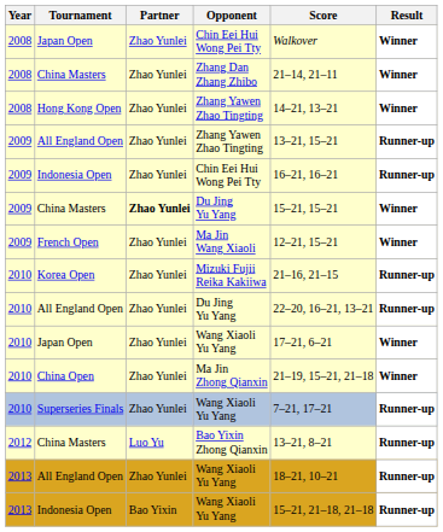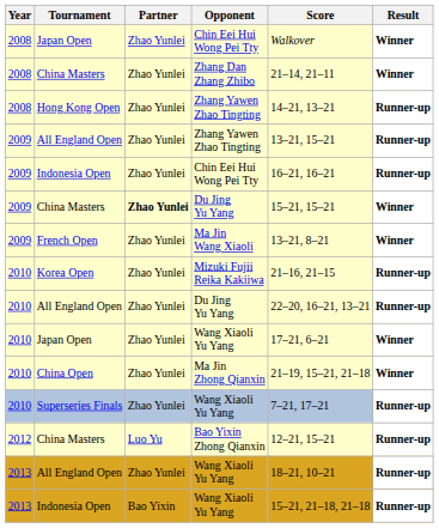 <table class="sortable wikitable" style="font-size: 90%;">
 <tr>
 <th>Year</th>
 <th>Tournament</th>
 <th>Partner</th>
 <th>Opponent</th>
 <th>Score</th>
 <th>Result</th>
 </tr>
 <tr style="background:#FFFFCC">
 <td align="center"><a href='#'>2008</a></td>
 <td align="left"><a href='#'>Japan Open</a></td>
 <td align="left"> <a href='#'>Zhao Yunlei</a></td>
 <td align="left"> <a href='#'>Chin Eei Hui</a> <br>  <a href='#'>Wong Pei Tty</a></td>
 <td align="left"><em>Walkover</em></td>
 <td style="text-align:left; background:white"> <strong>Winner</strong></td>
 </tr>
 <tr style="background:#FFFFCC">
 <td align="center"><a href='#'>2008</a></td>
 <td align="left"><a href='#'>China Masters</a></td>
 <td align="left"> Zhao Yunlei</td>
 <td align="left"> <a href='#'>Zhang Dan</a> <br>  <a href='#'>Zhang Zhibo</a></td>
 <td align="left">21–14, 21–11</td>
 <td style="text-align:left; background:white"> <strong>Winner</strong></td>
 </tr>
 <tr style="background:#FFFFCC">
 <td align="center"><a href='#'>2008</a></td>
 <td align="left"><a href='#'>Hong Kong Open</a></td>
 <td align="left"> Zhao Yunlei</td>
 <td align="left"> <a href='#'>Zhang Yawen</a> <br>  <a href='#'>Zhao Tingting</a></td>
 <td align="left">14–21, 13–21</td>
-<td style="text-align:left; background:white"> <strong>Winner</strong></td>
+<td style="text-align:left; background:white"> <strong>Runner-up</strong></td>
 </tr>
 <tr style="background:#FFFFCC">
 <td align="center"><a href='#'>2009</a></td>
 <td align="left"><a href='#'>All England Open</a></td>
 <td align="left"> Zhao Yunlei</td>
 <td align="left"> Zhang Yawen <br>  Zhao Tingting</td>
 <td align="left">13–21, 15–21</td>
 <td style="text-align:left; background:white"> <strong>Runner-up</strong></td>
 </tr>
 <tr style="background:#FFFFCC">
 <td align="center"><a href='#'>2009</a></td>
 <td align="left"><a href='#'>Indonesia Open</a></td>
 <td align="left"> Zhao Yunlei</td>
 <td align="left"> Chin Eei Hui <br>  Wong Pei Tty</td>
 <td align="left">16–21, 16–21</td>
 <td style="text-align:left; background:white"> <strong>Runner-up</strong></td>
 </tr>
 <tr style="background:#FFFFCC">
 <td align="center"><a href='#'>2009</a></td>
 <td align="left">China Masters</td>
 <td align="left"><strong> Zhao Yunlei</strong></td>
 <td align="left"> <a href='#'>Du Jing</a> <br>  <a href='#'>Yu Yang</a></td>
 <td align="left">15–21, 15–21</td>
 <td style="text-align:left; background:white"> <strong>Winner</strong></td>
 </tr>
 <tr style="background:#FFFFCC">
 <td align="center"><a href='#'>2009</a></td>
 <td align="left"><a href='#'>French Open</a></td>
 <td align="left"> Zhao Yunlei</td>
 <td align="left"> <a href='#'>Ma Jin</a> <br>  <a href='#'>Wang Xiaoli</a></td>
-<td align="left">12–21, 15–21</td>
+<td align="left">13–21, 8–21</td>
 <td style="text-align:left; background:white"> <strong>Winner</strong></td>
 </tr>
 <tr style="background:#FFFFCC">
 <td align="center"><a href='#'>2010</a></td>
 <td align="left"><a href='#'>Korea Open</a></td>
 <td align="left"> Zhao Yunlei</td>
 <td align="left"> <a href='#'>Mizuki Fujii</a> <br>  <a href='#'>Reika Kakiiwa</a></td>
 <td align="left">21–16, 21–15</td>
 <td style="text-align:left; background:white"> <strong>Runner-up</strong></td>
 </tr>
 <tr style="background:#FFFFCC">
 <td align="center"><a href='#'>2010</a></td>
 <td align="left">All England Open</td>
 <td align="left"> Zhao Yunlei</td>
 <td align="left"> Du Jing <br>  Yu Yang</td>
 <td align="left">22–20, 16–21, 13–21</td>
 <td style="text-align:left; background:white"> <strong>Runner-up</strong></td>
 </tr>
 <tr style="background:#FFFFCC">
 <td align="center"><a href='#'>2010</a></td>
 <td align="left">Japan Open</td>
 <td align="left"> Zhao Yunlei</td>
 <td align="left"> Wang Xiaoli <br>  Yu Yang</td>
 <td align="left">17–21, 6–21</td>
 <td style="text-align:left; background:white"> <strong>Winner</strong></td>
 </tr>
 <tr style="background:#FFFFCC">
 <td align="center"><a href='#'>2010</a></td>
 <td align="left"><a href='#'>China Open</a></td>
 <td align="left"> Zhao Yunlei</td>
 <td align="left"> Ma Jin <br>  <a href='#'>Zhong Qianxin</a></td>
 <td align="left">21–19, 15–21, 21–18</td>
 <td style="text-align:left; background:white"> <strong>Winner</strong></td>
 </tr>
 <tr style="background:#B0C4DE">
 <td align="center"><a href='#'>2010</a></td>
 <td align="left"><a href='#'>Superseries Finals</a></td>
 <td align="left"> Zhao Yunlei</td>
 <td align="left"> Wang Xiaoli <br>  Yu Yang</td>
 <td align="left">7–21, 17–21</td>
 <td style="text-align:left; background:white"> <strong>Runner-up</strong></td>
 </tr>
 <tr style="background:#FFFFCC">
 <td align="center"><a href='#'>2012</a></td>
 <td align="left">China Masters</td>
 <td align="left"> <a href='#'>Luo Yu</a></td>
 <td align="left"> <a href='#'>Bao Yixin</a> <br>  Zhong Qianxin</td>
-<td align="left">13–21, 8–21</td>
+<td align="left">12–21, 15–21</td>
 <td style="text-align:left; background:white"> <strong>Runner-up</strong></td>
 </tr>
 <tr style="background:#DAA520">
 <td align="center"><a href='#'>2013</a></td>
 <td align="left">All England Open</td>
 <td align="left"> Zhao Yunlei</td>
 <td align="left"> Wang Xiaoli <br>  Yu Yang</td>
 <td align="left">18–21, 10–21</td>
 <td style="text-align:left; background:white"> <strong>Runner-up</strong></td>
 </tr>
 <tr style="background:#DAA520">
 <td align="center"><a href='#'>2013</a></td>
 <td align="left">Indonesia Open</td>
 <td align="left"> Bao Yixin</td>
 <td align="left"> Wang Xiaoli <br>  Yu Yang</td>
 <td align="left">15–21, 21–18, 21–18</td>
 <td style="text-align:left; background:white"> <strong>Runner-up</strong></td>
 </tr>
 </table>
